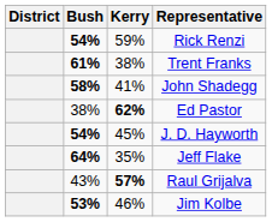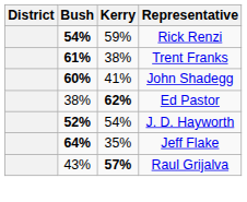 <table class=wikitable>
 <tr>
 <th>District</th>
 <th>Bush</th>
 <th>Kerry</th>
 <th>Representative</th>
 </tr>
 <tr align=center>
 <th></th>
 <td><strong>54%</strong></td>
 <td>59%</td>
 <td><a href='#'>Rick Renzi</a></td>
 </tr>
 <tr align=center>
 <th></th>
 <td><strong>61%</strong></td>
 <td>38%</td>
 <td><a href='#'>Trent Franks</a></td>
 </tr>
 <tr align=center>
 <th></th>
-<td><strong>58%</strong></td>
+<td><strong>60%</strong></td>
 <td>41%</td>
 <td><a href='#'>John Shadegg</a></td>
 </tr>
 <tr align=center>
 <th></th>
 <td>38%</td>
 <td><strong>62%</strong></td>
 <td><a href='#'>Ed Pastor</a></td>
 </tr>
 <tr align=center>
 <th></th>
-<td><strong>54%</strong></td>
-<td>45%</td>
+<td><strong>52%</strong></td>
+<td>54%</td>
 <td><a href='#'>J. D. Hayworth</a></td>
 </tr>
 <tr align=center>
 <th></th>
 <td><strong>64%</strong></td>
 <td>35%</td>
 <td><a href='#'>Jeff Flake</a></td>
 </tr>
 <tr align=center>
 <th></th>
 <td>43%</td>
 <td><strong>57%</strong></td>
 <td><a href='#'>Raul Grijalva</a></td>
 </tr>
-<tr align=center>
-<th></th>
-<td><strong>53%</strong></td>
-<td>46%</td>
-<td><a href='#'>Jim Kolbe</a></td>
-</tr>
 </table>
